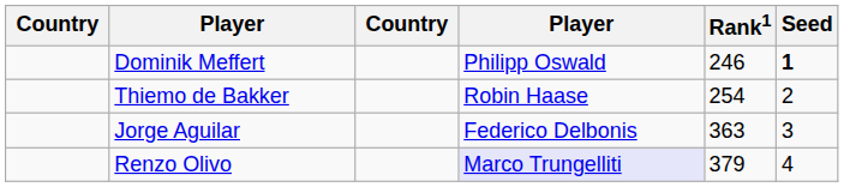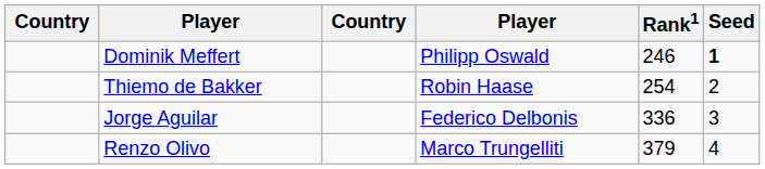 <table class="sortable wikitable">
 <tr>
 <th width="70">Country</th>
 <th width="175">Player</th>
 <th width="70">Country</th>
 <th width="175">Player</th>
 <th>Rank<sup>1</sup></th>
 <th>Seed</th>
 </tr>
 <tr>
 <td></td>
 <td><a href='#'>Dominik Meffert</a></td>
 <td></td>
 <td><a href='#'>Philipp Oswald</a></td>
 <td>246</td>
 <td><strong>1</strong></td>
 </tr>
 <tr>
 <td></td>
 <td><a href='#'>Thiemo de Bakker</a></td>
 <td></td>
 <td><a href='#'>Robin Haase</a></td>
 <td>254</td>
 <td>2</td>
 </tr>
 <tr>
 <td></td>
 <td><a href='#'>Jorge Aguilar</a></td>
 <td></td>
 <td><a href='#'>Federico Delbonis</a></td>
-<td>363</td>
+<td>336</td>
 <td>3</td>
 </tr>
 <tr>
 <td></td>
 <td><a href='#'>Renzo Olivo</a></td>
 <td></td>
-<td style="background: lavender;"><a href='#'>Marco Trungelliti</a></td>
+<td><a href='#'>Marco Trungelliti</a></td>
 <td>379</td>
 <td>4</td>
 </tr>
 </table>
